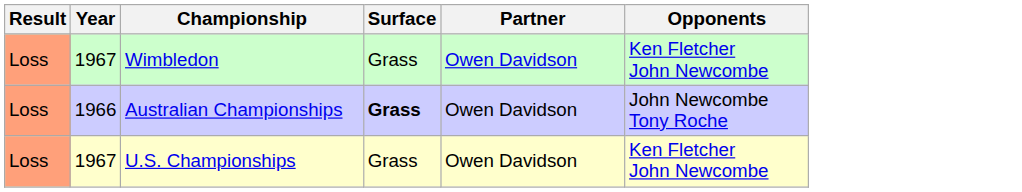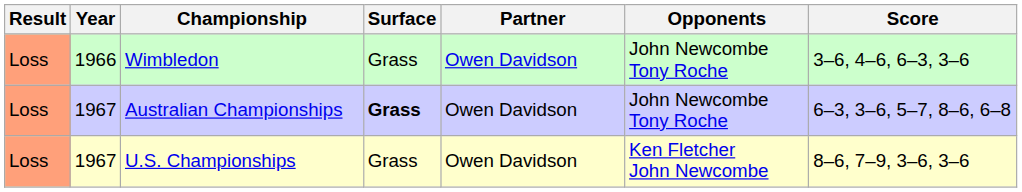 <table class="sortable wikitable">
 <tr>
 <th style="width:40px">Result</th>
 <th style="width:35px">Year</th>
 <th style="width:200px">Championship</th>
 <th style="width:50px">Surface</th>
 <th style="width:150px">Partner</th>
 <th style="width:150px">Opponents</th>
+<th style="width:170px" class="unsortable">Score</th>
 </tr>
 <tr style="background:#cfc;">
 <td style="background:#ffa07a;">Loss</td>
-<td>1967</td>
+<td>1966</td>
 <td><a href='#'>Wimbledon</a></td>
 <td>Grass</td>
 <td> <a href='#'>Owen Davidson</a></td>
-<td> <a href='#'>Ken Fletcher</a><br> <a href='#'>John Newcombe</a></td>
+<td> John Newcombe<br> <a href='#'>Tony Roche</a></td>
+<td>3–6, 4–6, 6–3, 3–6</td>
 </tr>
 <tr style="background:#ccf;">
 <td style="background:#ffa07a;">Loss</td>
-<td>1966</td>
+<td>1967</td>
 <td><a href='#'>Australian Championships</a></td>
 <td><strong>Grass</strong></td>
 <td> Owen Davidson</td>
 <td> John Newcombe<br> <a href='#'>Tony Roche</a></td>
+<td>6–3, 3–6, 5–7, 8–6, 6–8</td>
 </tr>
 <tr style="background:#ffc;">
 <td style="background:#ffa07a;">Loss</td>
 <td>1967</td>
 <td><a href='#'>U.S. Championships</a></td>
 <td>Grass</td>
 <td> Owen Davidson</td>
 <td> <a href='#'>Ken Fletcher</a><br> <a href='#'>John Newcombe</a></td>
+<td>8–6, 7–9, 3–6, 3–6</td>
 </tr>
 </table>
